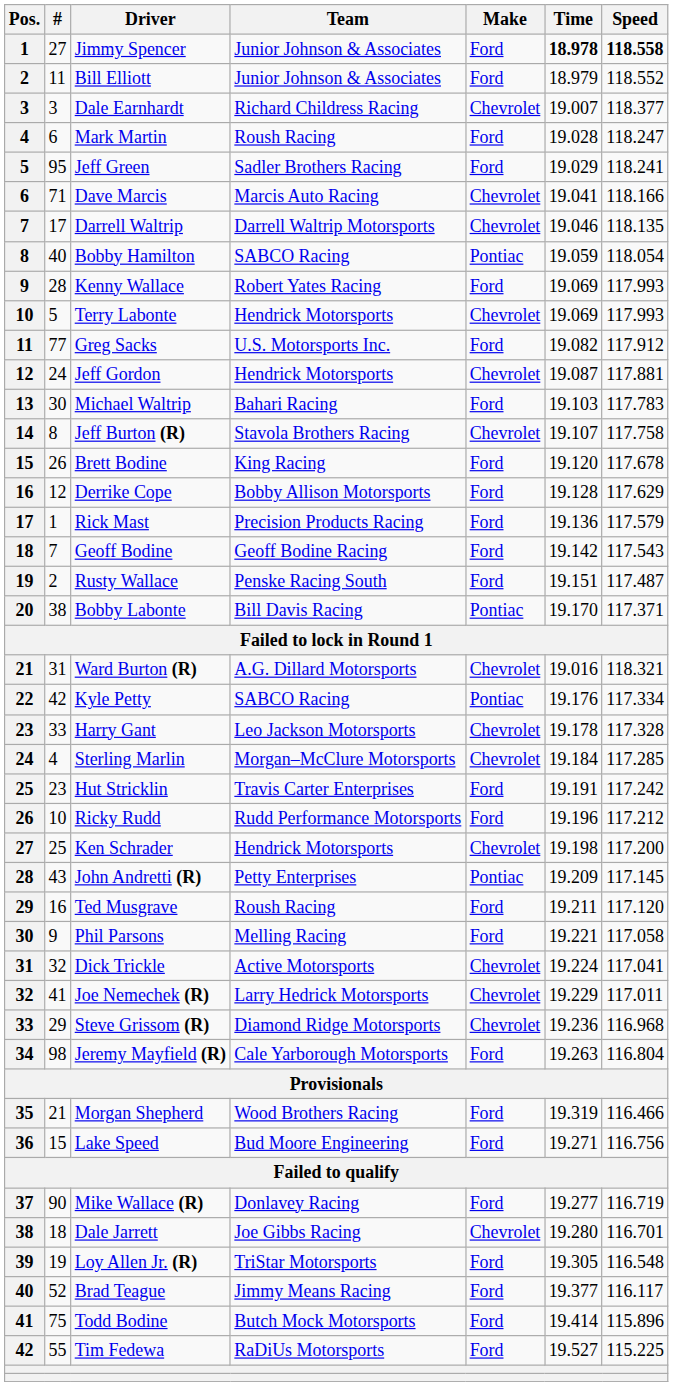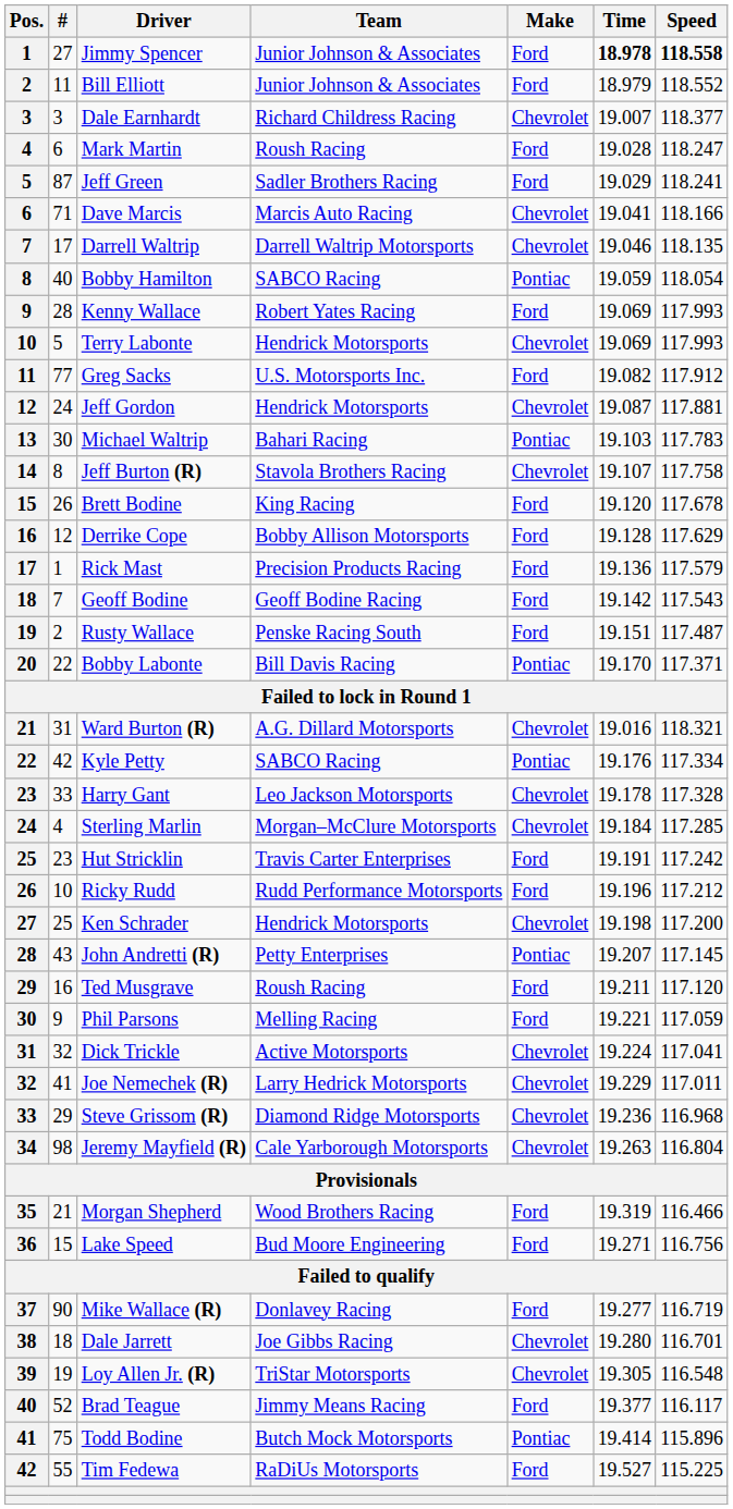 <table class="wikitable" style="font-size:95%">
 <tr>
 <th>Pos.</th>
 <th>#</th>
 <th>Driver</th>
 <th>Team</th>
 <th>Make</th>
 <th>Time</th>
 <th>Speed</th>
 </tr>
 <tr>
 <th>1</th>
 <td>27</td>
 <td><a href='#'>Jimmy Spencer</a></td>
 <td><a href='#'>Junior Johnson & Associates</a></td>
 <td><a href='#'>Ford</a></td>
 <td><strong>18.978</strong></td>
 <td><strong>118.558</strong></td>
 </tr>
 <tr>
 <th>2</th>
 <td>11</td>
 <td><a href='#'>Bill Elliott</a></td>
 <td><a href='#'>Junior Johnson & Associates</a></td>
 <td><a href='#'>Ford</a></td>
 <td>18.979</td>
 <td>118.552</td>
 </tr>
 <tr>
 <th>3</th>
 <td>3</td>
 <td><a href='#'>Dale Earnhardt</a></td>
 <td><a href='#'>Richard Childress Racing</a></td>
 <td><a href='#'>Chevrolet</a></td>
 <td>19.007</td>
 <td>118.377</td>
 </tr>
 <tr>
 <th>4</th>
 <td>6</td>
 <td><a href='#'>Mark Martin</a></td>
 <td><a href='#'>Roush Racing</a></td>
 <td><a href='#'>Ford</a></td>
 <td>19.028</td>
 <td>118.247</td>
 </tr>
 <tr>
 <th>5</th>
-<td>95</td>
+<td>87</td>
 <td><a href='#'>Jeff Green</a></td>
 <td><a href='#'>Sadler Brothers Racing</a></td>
 <td><a href='#'>Ford</a></td>
 <td>19.029</td>
 <td>118.241</td>
 </tr>
 <tr>
 <th>6</th>
 <td>71</td>
 <td><a href='#'>Dave Marcis</a></td>
 <td><a href='#'>Marcis Auto Racing</a></td>
 <td><a href='#'>Chevrolet</a></td>
 <td>19.041</td>
 <td>118.166</td>
 </tr>
 <tr>
 <th>7</th>
 <td>17</td>
 <td><a href='#'>Darrell Waltrip</a></td>
 <td><a href='#'>Darrell Waltrip Motorsports</a></td>
 <td><a href='#'>Chevrolet</a></td>
 <td>19.046</td>
 <td>118.135</td>
 </tr>
 <tr>
 <th>8</th>
 <td>40</td>
 <td><a href='#'>Bobby Hamilton</a></td>
 <td><a href='#'>SABCO Racing</a></td>
 <td><a href='#'>Pontiac</a></td>
 <td>19.059</td>
 <td>118.054</td>
 </tr>
 <tr>
 <th>9</th>
 <td>28</td>
 <td><a href='#'>Kenny Wallace</a></td>
 <td><a href='#'>Robert Yates Racing</a></td>
 <td><a href='#'>Ford</a></td>
 <td>19.069</td>
 <td>117.993</td>
 </tr>
 <tr>
 <th>10</th>
 <td>5</td>
 <td><a href='#'>Terry Labonte</a></td>
 <td><a href='#'>Hendrick Motorsports</a></td>
 <td><a href='#'>Chevrolet</a></td>
 <td>19.069</td>
 <td>117.993</td>
 </tr>
 <tr>
 <th>11</th>
 <td>77</td>
 <td><a href='#'>Greg Sacks</a></td>
 <td><a href='#'>U.S. Motorsports Inc.</a></td>
 <td><a href='#'>Ford</a></td>
 <td>19.082</td>
 <td>117.912</td>
 </tr>
 <tr>
 <th>12</th>
 <td>24</td>
 <td><a href='#'>Jeff Gordon</a></td>
 <td><a href='#'>Hendrick Motorsports</a></td>
 <td><a href='#'>Chevrolet</a></td>
 <td>19.087</td>
 <td>117.881</td>
 </tr>
 <tr>
 <th>13</th>
 <td>30</td>
 <td><a href='#'>Michael Waltrip</a></td>
 <td><a href='#'>Bahari Racing</a></td>
-<td><a href='#'>Ford</a></td>
+<td><a href='#'>Pontiac</a></td>
 <td>19.103</td>
 <td>117.783</td>
 </tr>
 <tr>
 <th>14</th>
 <td>8</td>
 <td><a href='#'>Jeff Burton</a> <strong>(R)</strong></td>
 <td><a href='#'>Stavola Brothers Racing</a></td>
 <td><a href='#'>Chevrolet</a></td>
 <td>19.107</td>
 <td>117.758</td>
 </tr>
 <tr>
 <th>15</th>
 <td>26</td>
 <td><a href='#'>Brett Bodine</a></td>
 <td><a href='#'>King Racing</a></td>
 <td><a href='#'>Ford</a></td>
 <td>19.120</td>
 <td>117.678</td>
 </tr>
 <tr>
 <th>16</th>
 <td>12</td>
 <td><a href='#'>Derrike Cope</a></td>
 <td><a href='#'>Bobby Allison Motorsports</a></td>
 <td><a href='#'>Ford</a></td>
 <td>19.128</td>
 <td>117.629</td>
 </tr>
 <tr>
 <th>17</th>
 <td>1</td>
 <td><a href='#'>Rick Mast</a></td>
 <td><a href='#'>Precision Products Racing</a></td>
 <td><a href='#'>Ford</a></td>
 <td>19.136</td>
 <td>117.579</td>
 </tr>
 <tr>
 <th>18</th>
 <td>7</td>
 <td><a href='#'>Geoff Bodine</a></td>
 <td><a href='#'>Geoff Bodine Racing</a></td>
 <td><a href='#'>Ford</a></td>
 <td>19.142</td>
 <td>117.543</td>
 </tr>
 <tr>
 <th>19</th>
 <td>2</td>
 <td><a href='#'>Rusty Wallace</a></td>
 <td><a href='#'>Penske Racing South</a></td>
 <td><a href='#'>Ford</a></td>
 <td>19.151</td>
 <td>117.487</td>
 </tr>
 <tr>
 <th>20</th>
-<td>38</td>
+<td>22</td>
 <td><a href='#'>Bobby Labonte</a></td>
 <td><a href='#'>Bill Davis Racing</a></td>
 <td><a href='#'>Pontiac</a></td>
 <td>19.170</td>
 <td>117.371</td>
 </tr>
 <tr>
 <th colspan="7">Failed to lock in Round 1</th>
 </tr>
 <tr>
 <th>21</th>
 <td>31</td>
 <td><a href='#'>Ward Burton</a> <strong>(R)</strong></td>
 <td><a href='#'>A.G. Dillard Motorsports</a></td>
 <td><a href='#'>Chevrolet</a></td>
 <td>19.016</td>
 <td>118.321</td>
 </tr>
 <tr>
 <th>22</th>
 <td>42</td>
 <td><a href='#'>Kyle Petty</a></td>
 <td><a href='#'>SABCO Racing</a></td>
 <td><a href='#'>Pontiac</a></td>
 <td>19.176</td>
 <td>117.334</td>
 </tr>
 <tr>
 <th>23</th>
 <td>33</td>
 <td><a href='#'>Harry Gant</a></td>
 <td><a href='#'>Leo Jackson Motorsports</a></td>
 <td><a href='#'>Chevrolet</a></td>
 <td>19.178</td>
 <td>117.328</td>
 </tr>
 <tr>
 <th>24</th>
 <td>4</td>
 <td><a href='#'>Sterling Marlin</a></td>
 <td><a href='#'>Morgan–McClure Motorsports</a></td>
 <td><a href='#'>Chevrolet</a></td>
 <td>19.184</td>
 <td>117.285</td>
 </tr>
 <tr>
 <th>25</th>
 <td>23</td>
 <td><a href='#'>Hut Stricklin</a></td>
 <td><a href='#'>Travis Carter Enterprises</a></td>
 <td><a href='#'>Ford</a></td>
 <td>19.191</td>
 <td>117.242</td>
 </tr>
 <tr>
 <th>26</th>
 <td>10</td>
 <td><a href='#'>Ricky Rudd</a></td>
 <td><a href='#'>Rudd Performance Motorsports</a></td>
 <td><a href='#'>Ford</a></td>
 <td>19.196</td>
 <td>117.212</td>
 </tr>
 <tr>
 <th>27</th>
 <td>25</td>
 <td><a href='#'>Ken Schrader</a></td>
 <td><a href='#'>Hendrick Motorsports</a></td>
 <td><a href='#'>Chevrolet</a></td>
 <td>19.198</td>
 <td>117.200</td>
 </tr>
 <tr>
 <th>28</th>
 <td>43</td>
 <td><a href='#'>John Andretti</a> <strong>(R)</strong></td>
 <td><a href='#'>Petty Enterprises</a></td>
 <td><a href='#'>Pontiac</a></td>
-<td>19.209</td>
+<td>19.207</td>
 <td>117.145</td>
 </tr>
 <tr>
 <th>29</th>
 <td>16</td>
 <td><a href='#'>Ted Musgrave</a></td>
 <td><a href='#'>Roush Racing</a></td>
 <td><a href='#'>Ford</a></td>
 <td>19.211</td>
 <td>117.120</td>
 </tr>
 <tr>
 <th>30</th>
 <td>9</td>
 <td><a href='#'>Phil Parsons</a></td>
 <td><a href='#'>Melling Racing</a></td>
 <td><a href='#'>Ford</a></td>
 <td>19.221</td>
-<td>117.058</td>
+<td>117.059</td>
 </tr>
 <tr>
 <th>31</th>
 <td>32</td>
 <td><a href='#'>Dick Trickle</a></td>
 <td><a href='#'>Active Motorsports</a></td>
 <td><a href='#'>Chevrolet</a></td>
 <td>19.224</td>
 <td>117.041</td>
 </tr>
 <tr>
 <th>32</th>
 <td>41</td>
 <td><a href='#'>Joe Nemechek</a> <strong>(R)</strong></td>
 <td><a href='#'>Larry Hedrick Motorsports</a></td>
 <td><a href='#'>Chevrolet</a></td>
 <td>19.229</td>
 <td>117.011</td>
 </tr>
 <tr>
 <th>33</th>
 <td>29</td>
 <td><a href='#'>Steve Grissom</a> <strong>(R)</strong></td>
 <td><a href='#'>Diamond Ridge Motorsports</a></td>
 <td><a href='#'>Chevrolet</a></td>
 <td>19.236</td>
 <td>116.968</td>
 </tr>
 <tr>
 <th>34</th>
 <td>98</td>
 <td><a href='#'>Jeremy Mayfield</a> <strong>(R)</strong></td>
 <td><a href='#'>Cale Yarborough Motorsports</a></td>
-<td><a href='#'>Ford</a></td>
+<td><a href='#'>Chevrolet</a></td>
 <td>19.263</td>
 <td>116.804</td>
 </tr>
 <tr>
 <th colspan="7">Provisionals</th>
 </tr>
 <tr>
 <th>35</th>
 <td>21</td>
 <td><a href='#'>Morgan Shepherd</a></td>
 <td><a href='#'>Wood Brothers Racing</a></td>
 <td><a href='#'>Ford</a></td>
 <td>19.319</td>
 <td>116.466</td>
 </tr>
 <tr>
 <th>36</th>
 <td>15</td>
 <td><a href='#'>Lake Speed</a></td>
 <td><a href='#'>Bud Moore Engineering</a></td>
 <td><a href='#'>Ford</a></td>
 <td>19.271</td>
 <td>116.756</td>
 </tr>
 <tr>
 <th colspan="7">Failed to qualify</th>
 </tr>
 <tr>
 <th>37</th>
 <td>90</td>
 <td><a href='#'>Mike Wallace</a> <strong>(R)</strong></td>
 <td><a href='#'>Donlavey Racing</a></td>
 <td><a href='#'>Ford</a></td>
 <td>19.277</td>
 <td>116.719</td>
 </tr>
 <tr>
 <th>38</th>
 <td>18</td>
 <td><a href='#'>Dale Jarrett</a></td>
 <td><a href='#'>Joe Gibbs Racing</a></td>
 <td><a href='#'>Chevrolet</a></td>
 <td>19.280</td>
 <td>116.701</td>
 </tr>
 <tr>
 <th>39</th>
 <td>19</td>
 <td><a href='#'>Loy Allen Jr.</a> <strong>(R)</strong></td>
 <td><a href='#'>TriStar Motorsports</a></td>
-<td><a href='#'>Ford</a></td>
+<td><a href='#'>Chevrolet</a></td>
 <td>19.305</td>
 <td>116.548</td>
 </tr>
 <tr>
 <th>40</th>
 <td>52</td>
 <td><a href='#'>Brad Teague</a></td>
 <td><a href='#'>Jimmy Means Racing</a></td>
 <td><a href='#'>Ford</a></td>
 <td>19.377</td>
 <td>116.117</td>
 </tr>
 <tr>
 <th>41</th>
 <td>75</td>
 <td><a href='#'>Todd Bodine</a></td>
 <td><a href='#'>Butch Mock Motorsports</a></td>
-<td><a href='#'>Ford</a></td>
+<td><a href='#'>Pontiac</a></td>
 <td>19.414</td>
 <td>115.896</td>
 </tr>
 <tr>
 <th>42</th>
 <td>55</td>
 <td><a href='#'>Tim Fedewa</a></td>
 <td><a href='#'>RaDiUs Motorsports</a></td>
 <td><a href='#'>Ford</a></td>
 <td>19.527</td>
 <td>115.225</td>
 </tr>
 <tr>
 <th colspan="7"></th>
 </tr>
 <tr>
 <th colspan="7"></th>
 </tr>
 </table>
